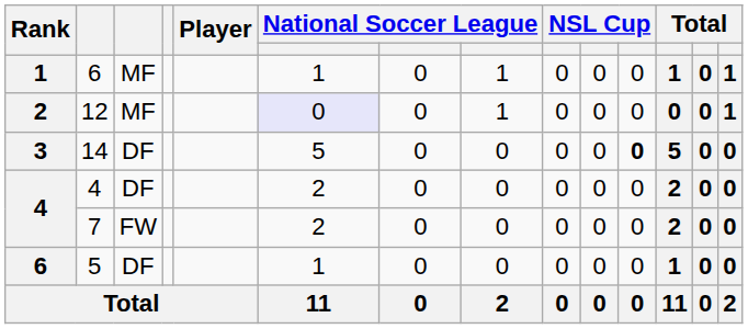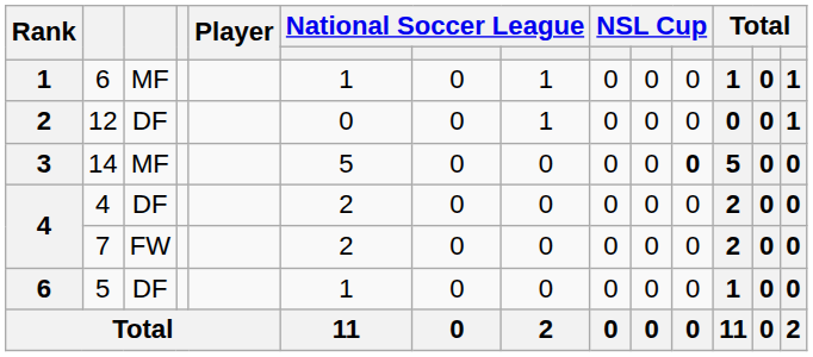 <table class="wikitable sortable" style="text-align:center">
 <tr>
 <th rowspan="2">Rank</th>
 <th rowspan="2"></th>
 <th rowspan="2"></th>
 <th rowspan="2"></th>
 <th rowspan="2">Player</th>
 <th colspan="3"><a href='#'>National Soccer League</a></th>
 <th colspan="3"><a href='#'>NSL Cup</a></th>
 <th colspan="3">Total</th>
 </tr>
 <tr>
 <th></th>
 <th></th>
 <th></th>
 <th></th>
 <th></th>
 <th></th>
 <th></th>
 <th></th>
 <th></th>
 </tr>
 <tr>
 <th>1</th>
 <td>6</td>
 <td>MF</td>
 <td></td>
 <td align="left"><br></td>
 <td>1</td>
 <td>0</td>
 <td>1<br></td>
 <td>0</td>
 <td>0</td>
 <td>0<br></td>
 <th>1</th>
 <th>0</th>
 <th>1</th>
 </tr>
 <tr>
 <th>2</th>
 <td>12</td>
-<td>MF</td>
+<td>DF</td>
 <td></td>
 <td align="left"><br></td>
-<td style="background: lavender;">0</td>
+<td>0</td>
 <td>0</td>
 <td>1<br></td>
 <td>0</td>
 <td>0</td>
 <td>0<br></td>
 <th>0</th>
 <th>0</th>
 <th>1</th>
 </tr>
 <tr>
 <th>3</th>
 <td>14</td>
-<td>DF</td>
+<td>MF</td>
 <td></td>
 <td align="left"><br></td>
 <td>5</td>
 <td>0</td>
 <td>0<br></td>
 <td>0</td>
 <td>0</td>
 <td><strong>0<br></strong></td>
 <th>5</th>
 <th>0</th>
 <th>0</th>
 </tr>
 <tr>
 <th rowspan="2">4</th>
 <td>4</td>
 <td>DF</td>
 <td></td>
 <td align="left"><br></td>
 <td>2</td>
 <td>0</td>
 <td>0<br></td>
 <td>0</td>
 <td>0</td>
 <td>0<br></td>
 <th>2</th>
 <th>0</th>
 <th>0</th>
 </tr>
 <tr>
 <td>7</td>
 <td>FW</td>
 <td></td>
 <td align="left"><br></td>
 <td>2</td>
 <td>0</td>
 <td>0<br></td>
 <td>0</td>
 <td>0</td>
 <td>0<br></td>
 <th>2</th>
 <th>0</th>
 <th>0</th>
 </tr>
 <tr>
 <th>6</th>
 <td>5</td>
 <td>DF</td>
 <td></td>
 <td align="left"><br></td>
 <td>1</td>
 <td>0</td>
 <td>0<br></td>
 <td>0</td>
 <td>0</td>
 <td>0<br></td>
 <th>1</th>
 <th>0</th>
 <th>0</th>
 </tr>
 <tr>
 <th colspan="5">Total<br></th>
 <th>11</th>
 <th>0</th>
 <th>2<br></th>
 <th>0</th>
 <th>0</th>
 <th>0<br></th>
 <th>11</th>
 <th>0</th>
 <th>2</th>
 </tr>
 </table>
